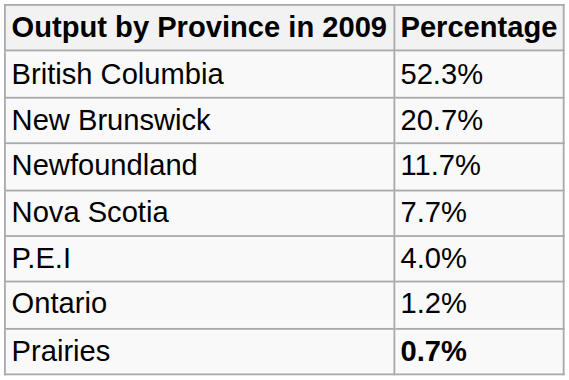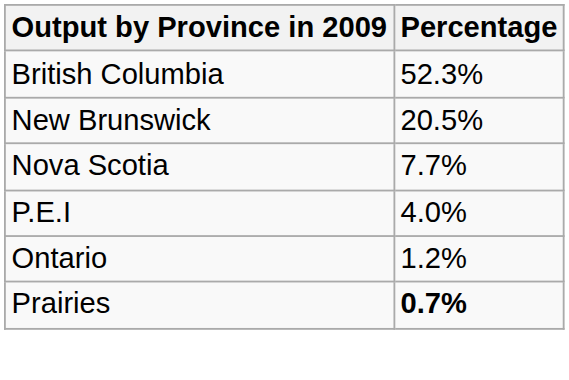 <table class="wikitable">
 <tr>
 <th>Output by Province in 2009</th>
 <th>Percentage</th>
 </tr>
 <tr>
 <td>British Columbia</td>
 <td>52.3%</td>
 </tr>
 <tr>
 <td>New Brunswick</td>
-<td>20.7%</td>
-</tr>
-<tr>
-<td>Newfoundland</td>
-<td>11.7%</td>
+<td>20.5%</td>
 </tr>
 <tr>
 <td>Nova Scotia</td>
 <td>7.7%</td>
 </tr>
 <tr>
 <td>P.E.I</td>
 <td>4.0%</td>
 </tr>
 <tr>
 <td>Ontario</td>
 <td>1.2%</td>
 </tr>
 <tr>
 <td>Prairies</td>
 <td><strong>0.7%</strong></td>
 </tr>
 </table>
